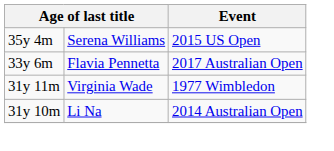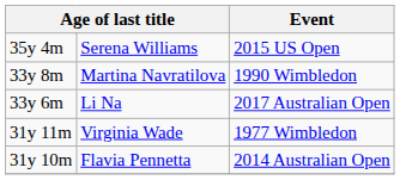 <table class=wikitable>
 <tr>
 <th colspan=2>Age of last title</th>
 <th>Event</th>
 </tr>
 <tr>
 <td>35y 4m</td>
 <td> <a href='#'>Serena Williams</a></td>
 <td><a href='#'>2015 US Open</a></td>
 </tr>
 <tr>
+<td>33y 8m</td>
+<td> <a href='#'>Martina Navratilova</a></td>
+<td><a href='#'>1990 Wimbledon</a></td>
+</tr>
+<tr>
 <td>33y 6m</td>
-<td> <a href='#'>Flavia Pennetta</a></td>
+<td> <a href='#'>Li Na</a></td>
 <td><a href='#'>2017 Australian Open</a></td>
 </tr>
 <tr>
 <td>31y 11m</td>
 <td> <a href='#'>Virginia Wade</a></td>
 <td><a href='#'>1977 Wimbledon</a></td>
 </tr>
 <tr>
 <td>31y 10m</td>
-<td> <a href='#'>Li Na</a></td>
+<td> <a href='#'>Flavia Pennetta</a></td>
 <td><a href='#'>2014 Australian Open</a></td>
 </tr>
 <tr>
 </tr>
 </table>
